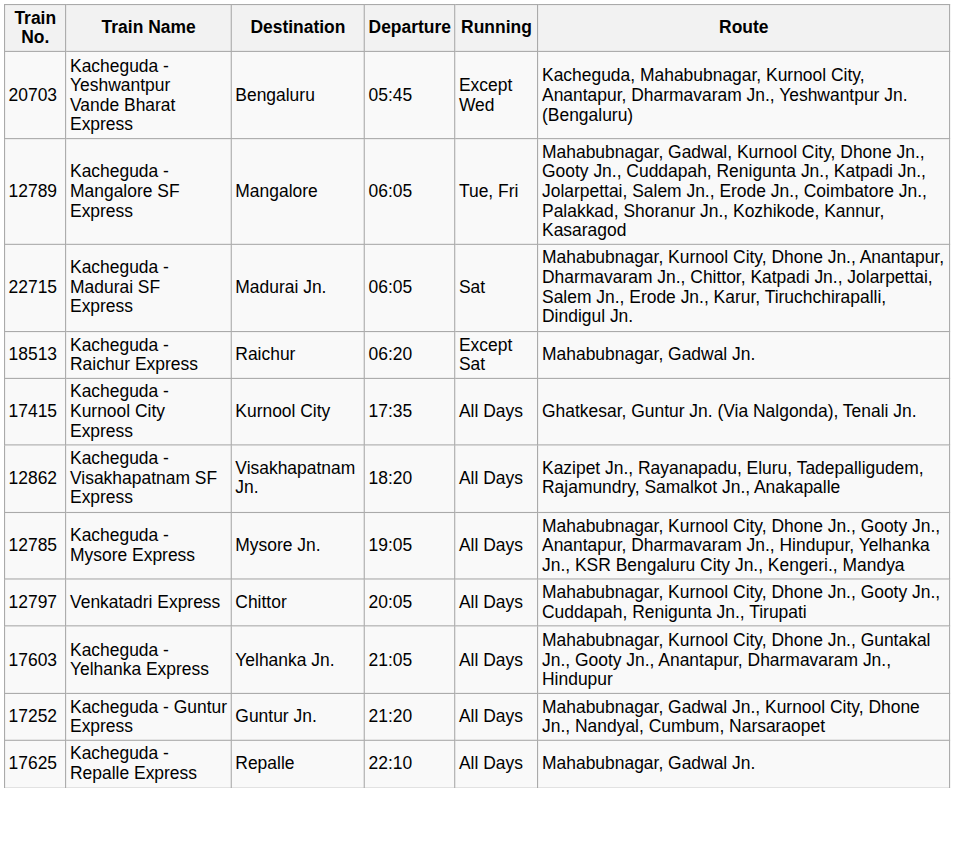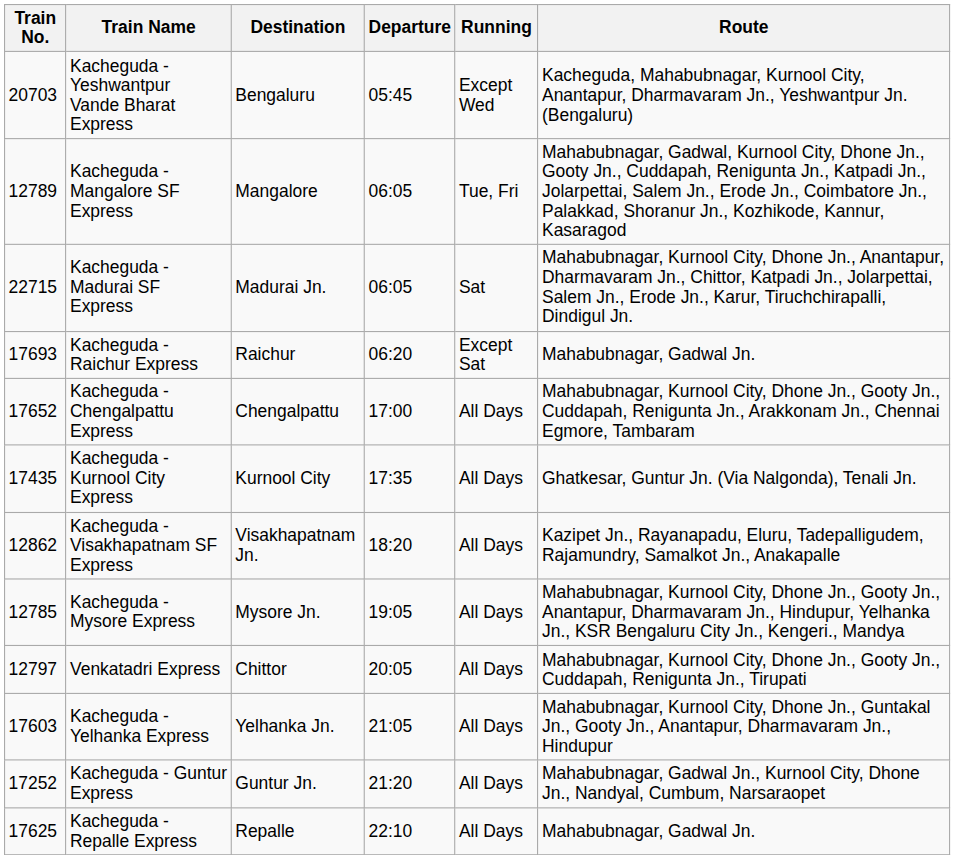 <table class="wikitable">
 <tr>
 <th>Train No.</th>
 <th>Train Name</th>
 <th>Destination</th>
 <th>Departure</th>
 <th>Running</th>
 <th>Route</th>
 </tr>
 <tr>
 <td>20703</td>
 <td>Kacheguda - Yeshwantpur<br>Vande Bharat Express</td>
 <td>Bengaluru</td>
 <td>05:45</td>
 <td>Except Wed</td>
 <td>Kacheguda, Mahabubnagar, Kurnool City, Anantapur, Dharmavaram Jn., Yeshwantpur Jn. (Bengaluru)</td>
 </tr>
 <tr>
 <td>12789</td>
 <td>Kacheguda - Mangalore SF Express</td>
 <td>Mangalore</td>
 <td>06:05</td>
 <td>Tue, Fri</td>
 <td>Mahabubnagar, Gadwal, Kurnool City, Dhone Jn., Gooty Jn., Cuddapah, Renigunta Jn., Katpadi Jn., Jolarpettai, Salem Jn., Erode Jn., Coimbatore Jn., Palakkad, Shoranur Jn., Kozhikode, Kannur, Kasaragod</td>
 </tr>
 <tr>
 <td>22715</td>
 <td>Kacheguda - Madurai SF Express</td>
 <td>Madurai Jn.</td>
 <td>06:05</td>
 <td>Sat</td>
 <td>Mahabubnagar, Kurnool City, Dhone Jn., Anantapur, Dharmavaram Jn., Chittor, Katpadi Jn., Jolarpettai, Salem Jn., Erode Jn., Karur, Tiruchchirapalli, Dindigul Jn.</td>
 </tr>
 <tr>
-<td>18513</td>
+<td>17693</td>
 <td>Kacheguda - Raichur Express</td>
 <td>Raichur</td>
 <td>06:20</td>
 <td>Except Sat</td>
 <td>Mahabubnagar, Gadwal Jn.</td>
 </tr>
 <tr>
-<td>17415</td>
+<td>17652</td>
+<td>Kacheguda - Chengalpattu Express</td>
+<td>Chengalpattu</td>
+<td>17:00</td>
+<td>All Days</td>
+<td>Mahabubnagar, Kurnool City, Dhone Jn., Gooty Jn., Cuddapah, Renigunta Jn., Arakkonam Jn., Chennai Egmore, Tambaram</td>
+</tr>
+<tr>
+<td>17435</td>
 <td>Kacheguda - Kurnool City Express</td>
 <td>Kurnool City</td>
 <td>17:35</td>
 <td>All Days</td>
 <td>Ghatkesar, Guntur Jn. (Via Nalgonda), Tenali Jn.</td>
 </tr>
 <tr>
 <td>12862</td>
 <td>Kacheguda - Visakhapatnam SF Express</td>
 <td>Visakhapatnam Jn.</td>
 <td>18:20</td>
 <td>All Days</td>
 <td>Kazipet Jn., Rayanapadu, Eluru, Tadepalligudem, Rajamundry, Samalkot Jn., Anakapalle</td>
 </tr>
 <tr>
 <td>12785</td>
 <td>Kacheguda - Mysore Express</td>
 <td>Mysore Jn.</td>
 <td>19:05</td>
 <td>All Days</td>
 <td>Mahabubnagar, Kurnool City, Dhone Jn., Gooty Jn., Anantapur, Dharmavaram Jn., Hindupur, Yelhanka Jn., KSR Bengaluru City Jn., Kengeri., Mandya</td>
 </tr>
 <tr>
 <td>12797</td>
 <td>Venkatadri Express</td>
 <td>Chittor</td>
 <td>20:05</td>
 <td>All Days</td>
 <td>Mahabubnagar, Kurnool City, Dhone Jn., Gooty Jn., Cuddapah, Renigunta Jn., Tirupati</td>
 </tr>
 <tr>
 <td>17603</td>
 <td>Kacheguda - Yelhanka Express</td>
 <td>Yelhanka Jn.</td>
 <td>21:05</td>
 <td>All Days</td>
 <td>Mahabubnagar, Kurnool City, Dhone Jn., Guntakal Jn., Gooty Jn., Anantapur, Dharmavaram Jn., Hindupur</td>
 </tr>
 <tr>
 <td>17252</td>
 <td>Kacheguda - Guntur Express</td>
 <td>Guntur Jn.</td>
 <td>21:20</td>
 <td>All Days</td>
 <td>Mahabubnagar, Gadwal Jn., Kurnool City, Dhone Jn., Nandyal, Cumbum, Narsaraopet</td>
 </tr>
 <tr>
 <td>17625</td>
 <td>Kacheguda - Repalle Express</td>
 <td>Repalle</td>
 <td>22:10</td>
 <td>All Days</td>
 <td>Mahabubnagar, Gadwal Jn.</td>
 </tr>
 </table>
